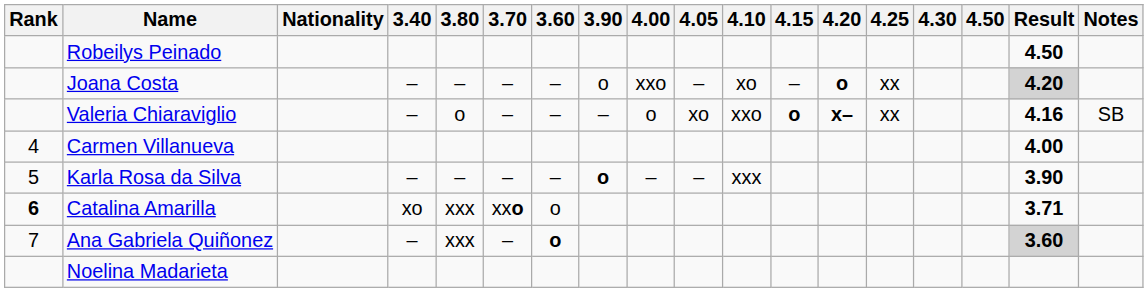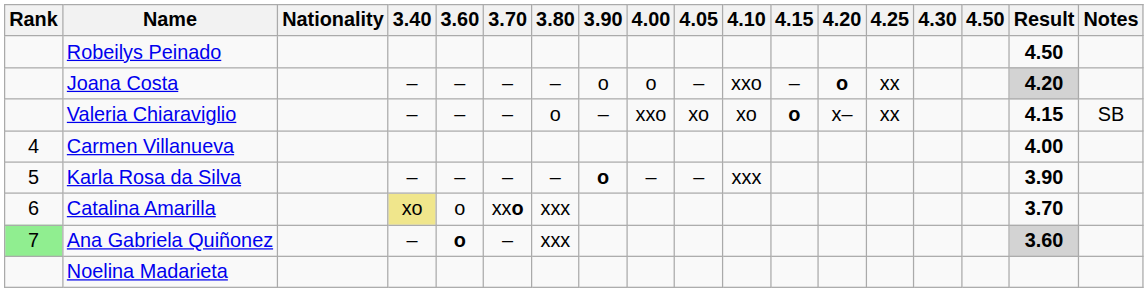 <table class="wikitable sortable" style="text-align:center;font-size=95%">
 <tr>
 <th>Rank</th>
 <th>Name</th>
 <th>Nationality</th>
 <th>3.40</th>
+<th>3.60</th>
+<th>3.70</th>
 <th>3.80</th>
-<th>3.70</th>
-<th>3.60</th>
 <th>3.90</th>
 <th>4.00</th>
 <th>4.05</th>
 <th>4.10</th>
 <th>4.15</th>
 <th>4.20</th>
 <th>4.25</th>
 <th>4.30</th>
 <th>4.50</th>
 <th>Result</th>
 <th>Notes</th>
 </tr>
 <tr>
 <td></td>
 <td align=left><a href='#'>Robeilys Peinado</a></td>
 <td align=left></td>
 <td></td>
 <td></td>
 <td></td>
 <td></td>
 <td></td>
 <td></td>
 <td></td>
 <td></td>
 <td></td>
 <td></td>
 <td></td>
 <td></td>
 <td></td>
 <td><strong>4.50</strong></td>
 <td></td>
 </tr>
 <tr>
 <td></td>
 <td align=left><a href='#'>Joana Costa</a></td>
 <td align=left></td>
 <td>–</td>
 <td>–</td>
 <td>–</td>
 <td>–</td>
 <td>o</td>
+<td>o</td>
+<td>–</td>
 <td>xxo</td>
-<td>–</td>
-<td>xo</td>
 <td>–</td>
 <td><strong>o</strong></td>
 <td>xx</td>
 <td></td>
 <td></td>
 <td style="background: lightgrey;"><strong>4.20</strong></td>
 <td></td>
 </tr>
 <tr>
 <td></td>
 <td align=left><a href='#'>Valeria Chiaraviglio</a></td>
 <td align=left></td>
 <td>–</td>
-<td>o</td>
-<td>–</td>
 <td>–</td>
 <td>–</td>
 <td>o</td>
+<td>–</td>
+<td>xxo</td>
 <td>xo</td>
-<td>xxo</td>
+<td>xo</td>
 <td><strong>o</strong></td>
-<td><strong>x–</strong></td>
+<td>x–</td>
 <td>xx</td>
 <td></td>
 <td></td>
-<td><strong>4.16</strong></td>
+<td><strong>4.15</strong></td>
 <td>SB</td>
 </tr>
 <tr>
 <td>4</td>
 <td align=left><a href='#'>Carmen Villanueva</a></td>
 <td align=left></td>
 <td></td>
 <td></td>
 <td></td>
 <td></td>
 <td></td>
 <td></td>
 <td></td>
 <td></td>
 <td></td>
 <td></td>
 <td></td>
 <td></td>
 <td></td>
 <td><strong>4.00</strong></td>
 <td></td>
 </tr>
 <tr>
 <td>5</td>
 <td align=left><a href='#'>Karla Rosa da Silva</a></td>
 <td align=left></td>
 <td>–</td>
 <td>–</td>
 <td>–</td>
 <td>–</td>
 <td><strong>o</strong></td>
 <td>–</td>
 <td>–</td>
 <td>xxx</td>
 <td></td>
 <td></td>
 <td></td>
 <td></td>
 <td></td>
 <td><strong>3.90</strong></td>
 <td></td>
 </tr>
 <tr>
-<td><strong>6</strong></td>
+<td>6</td>
 <td align=left><a href='#'>Catalina Amarilla</a></td>
 <td align=left></td>
-<td>xo</td>
+<td style="background: khaki;">xo</td>
+<td>o</td>
+<td>xx<strong>o</strong></td>
 <td>xxx</td>
-<td>xx<strong>o</strong></td>
-<td>o</td>
 <td></td>
 <td></td>
 <td></td>
 <td></td>
 <td></td>
 <td></td>
 <td></td>
 <td></td>
 <td></td>
-<td><strong>3.71</strong></td>
+<td><strong>3.70</strong></td>
 <td></td>
 </tr>
 <tr>
-<td>7</td>
+<td style="background: lightgreen;">7</td>
 <td align=left><a href='#'>Ana Gabriela Quiñonez</a></td>
 <td align=left></td>
 <td>–</td>
+<td><strong>o</strong></td>
+<td>–</td>
 <td>xxx</td>
-<td>–</td>
-<td><strong>o</strong></td>
 <td></td>
 <td></td>
 <td></td>
 <td></td>
 <td></td>
 <td></td>
 <td></td>
 <td></td>
 <td></td>
 <td style="background: lightgrey;"><strong>3.60</strong></td>
 <td></td>
 </tr>
 <tr>
 <td></td>
 <td align=left><a href='#'>Noelina Madarieta</a></td>
 <td align=left></td>
 <td></td>
 <td></td>
 <td></td>
 <td></td>
 <td></td>
 <td></td>
 <td></td>
 <td></td>
 <td></td>
 <td></td>
 <td></td>
 <td></td>
 <td></td>
 <td><strong></strong></td>
 <td></td>
 </tr>
 </table>
